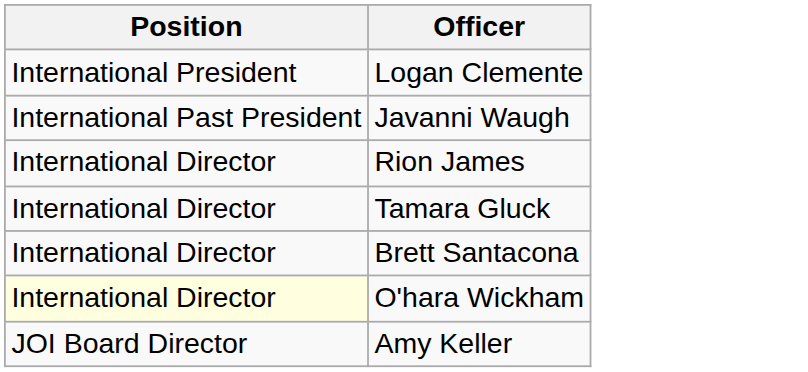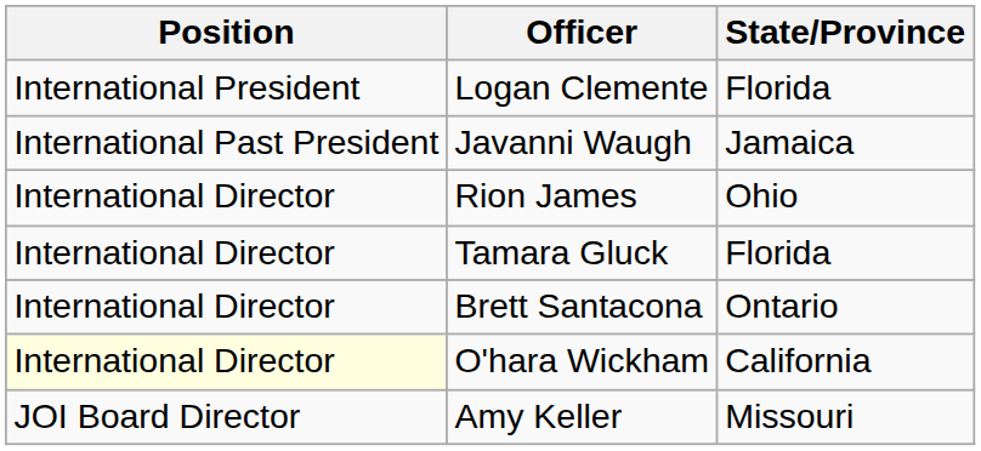 <table class="wikitable">
 <tr>
 <th>Position</th>
 <th>Officer</th>
+<th>State/Province</th>
 </tr>
 <tr>
 <td>International President</td>
 <td>Logan Clemente</td>
+<td>Florida</td>
 </tr>
 <tr>
 <td>International Past President</td>
 <td>Javanni Waugh</td>
+<td>Jamaica</td>
 </tr>
 <tr>
 <td>International Director</td>
 <td>Rion James</td>
+<td>Ohio</td>
 </tr>
 <tr>
 <td>International Director</td>
 <td>Tamara Gluck</td>
+<td>Florida</td>
 </tr>
 <tr>
 <td>International Director</td>
 <td>Brett Santacona</td>
+<td>Ontario</td>
 </tr>
 <tr>
 <td style="background: lightyellow;">International Director</td>
 <td>O'hara Wickham</td>
+<td>California</td>
 </tr>
 <tr>
 <td>JOI Board Director</td>
 <td>Amy Keller</td>
+<td>Missouri</td>
 </tr>
 </table>
